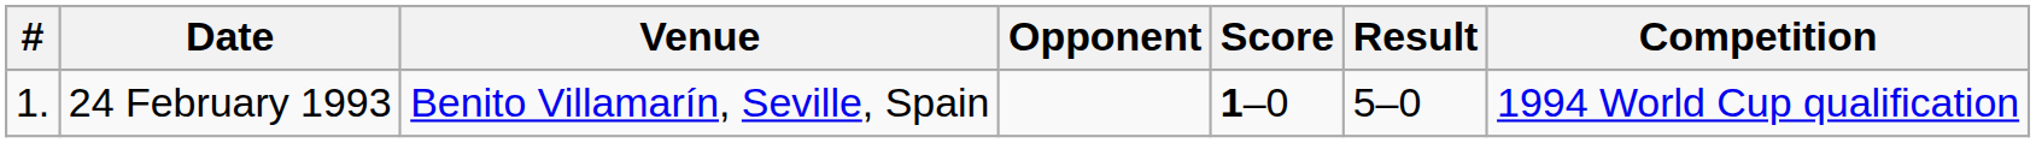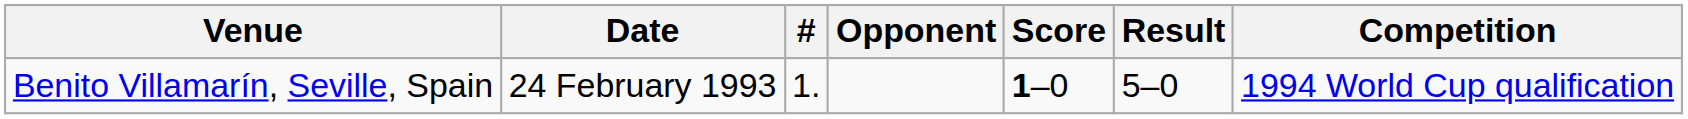 <table class="wikitable">
 <tr>
+<th>Venue</th>
+<th>Date</th>
 <th>#</th>
-<th>Date</th>
-<th>Venue</th>
 <th>Opponent</th>
 <th>Score</th>
 <th>Result</th>
 <th>Competition</th>
 </tr>
 <tr>
+<td><a href='#'>Benito Villamarín</a>, <a href='#'>Seville</a>, Spain</td>
+<td>24 February 1993</td>
 <td>1.</td>
-<td>24 February 1993</td>
-<td><a href='#'>Benito Villamarín</a>, <a href='#'>Seville</a>, Spain</td>
 <td></td>
 <td><strong>1</strong>–0</td>
 <td>5–0</td>
 <td><a href='#'>1994 World Cup qualification</a></td>
 </tr>
 </table>
